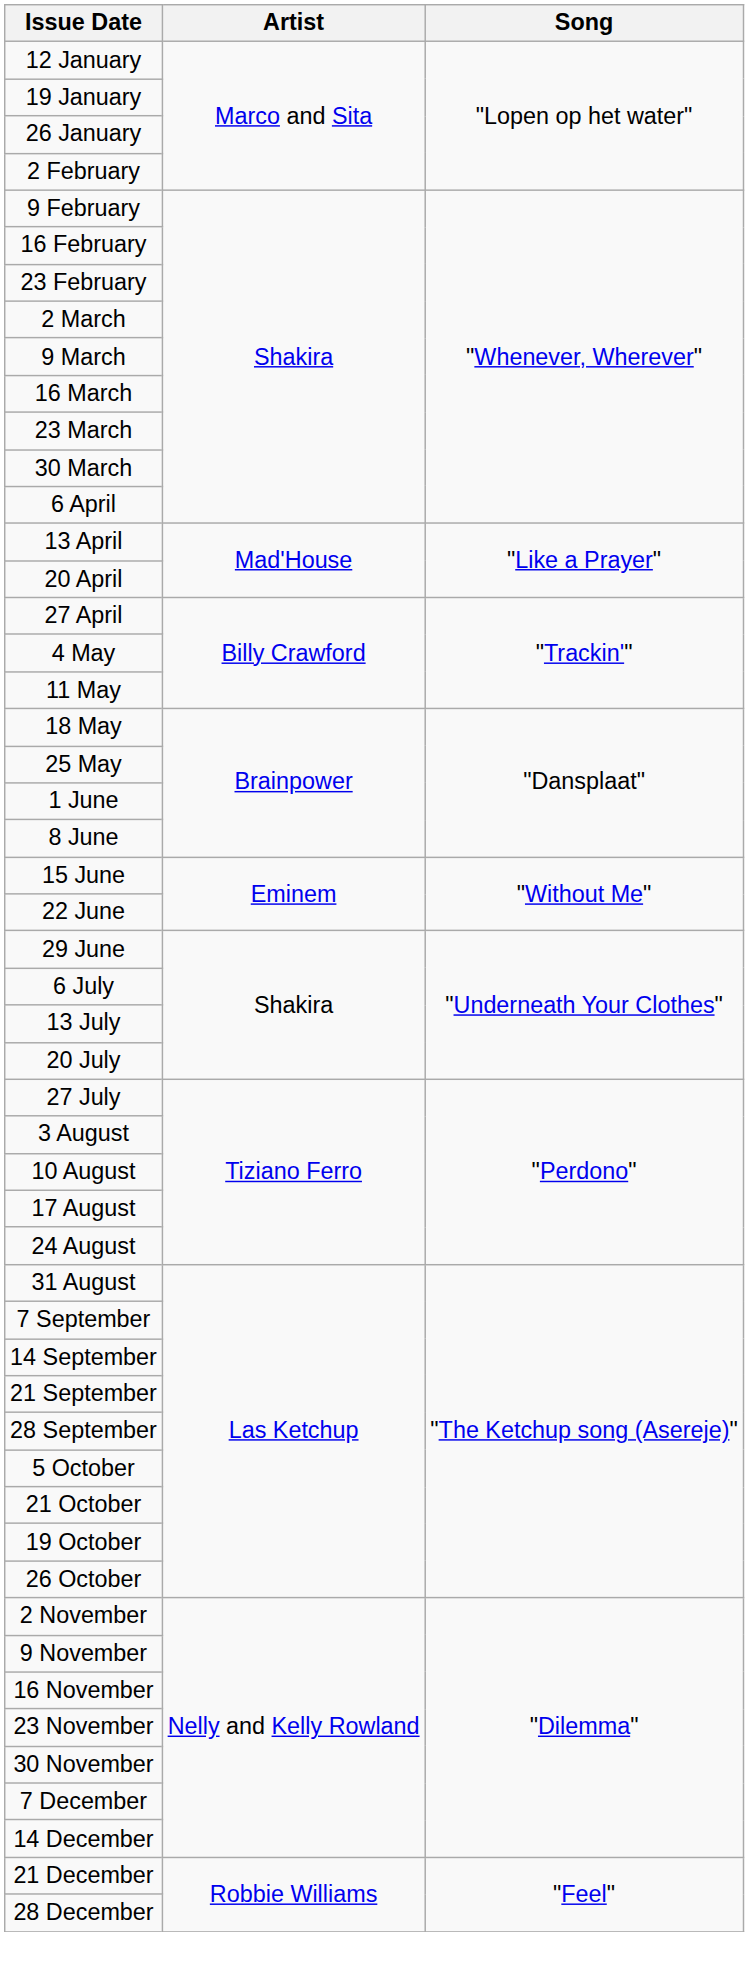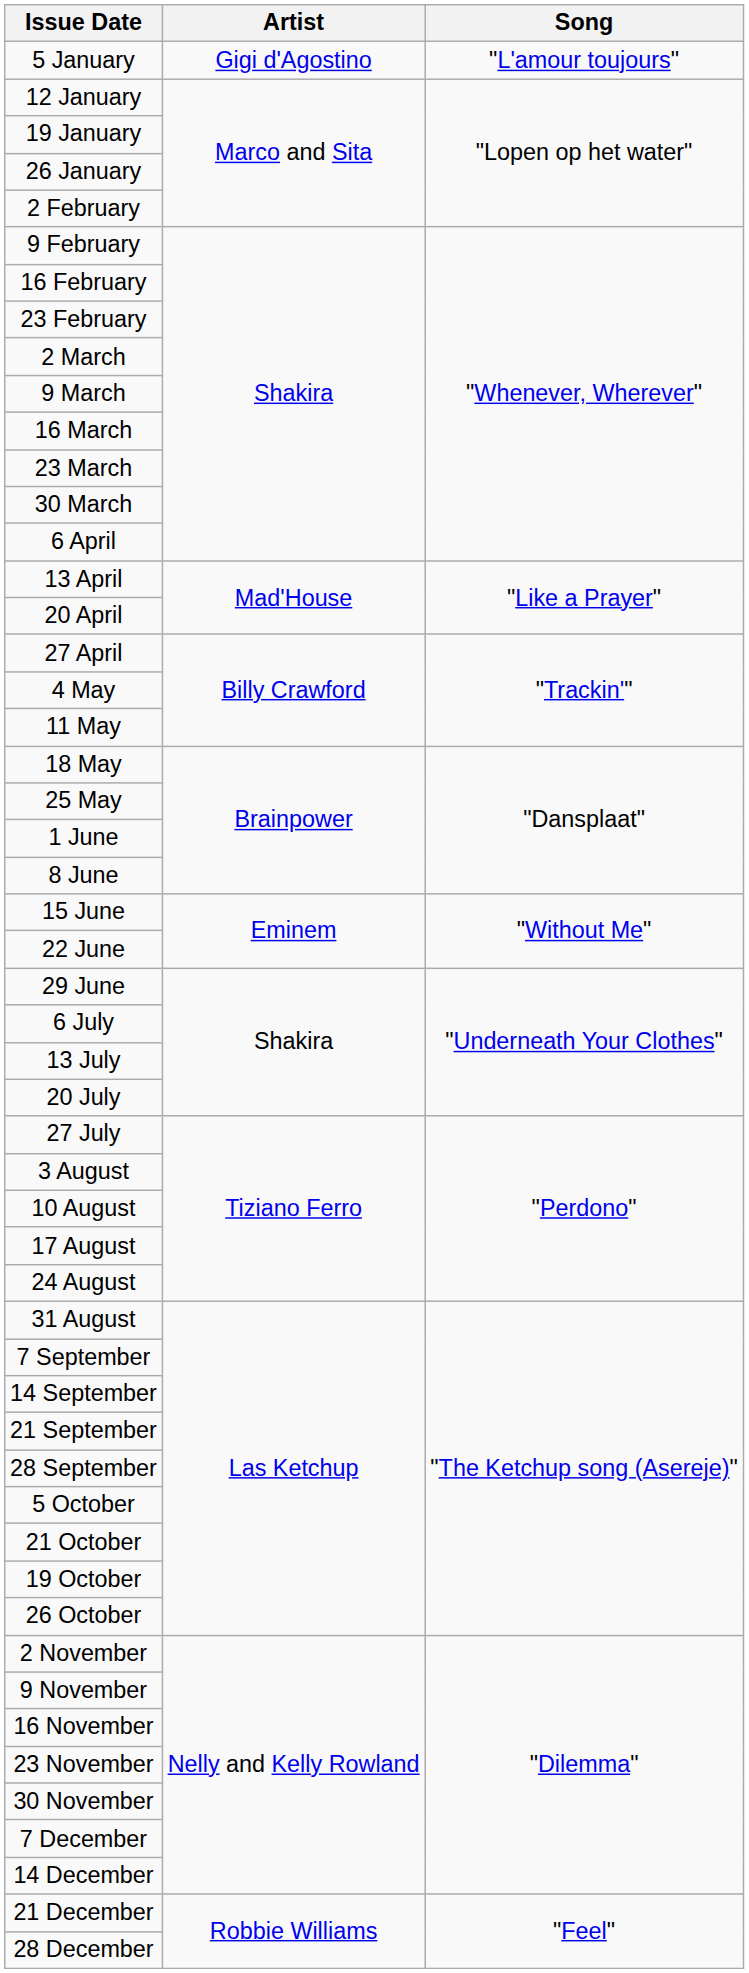 <table class="wikitable plainrowheaders" style="text-align: center">
 <tr>
 <th>Issue Date</th>
 <th>Artist</th>
 <th>Song</th>
+</tr>
+<tr>
+<td>5 January</td>
+<td><a href='#'>Gigi d'Agostino</a></td>
+<td>"<a href='#'>L'amour toujours</a>"</td>
 </tr>
 <tr>
 <td>12 January</td>
 <td rowspan="4"><a href='#'>Marco</a> and <a href='#'>Sita</a></td>
 <td rowspan="4">"Lopen op het water"</td>
 </tr>
 <tr>
 <td>19 January</td>
 </tr>
 <tr>
 <td>26 January</td>
 </tr>
 <tr>
 <td>2 February</td>
 </tr>
 <tr>
 <td>9 February</td>
 <td rowspan="9"><a href='#'>Shakira</a></td>
 <td rowspan="9">"<a href='#'>Whenever, Wherever</a>"</td>
 </tr>
 <tr>
 <td>16 February</td>
 </tr>
 <tr>
 <td>23 February</td>
 </tr>
 <tr>
 <td>2 March</td>
 </tr>
 <tr>
 <td>9 March</td>
 </tr>
 <tr>
 <td>16 March</td>
 </tr>
 <tr>
 <td>23 March</td>
 </tr>
 <tr>
 <td>30 March</td>
 </tr>
 <tr>
 <td>6 April</td>
 </tr>
 <tr>
 <td>13 April</td>
 <td rowspan="2"><a href='#'>Mad'House</a></td>
 <td rowspan="2">"<a href='#'>Like a Prayer</a>"</td>
 </tr>
 <tr>
 <td>20 April</td>
 </tr>
 <tr>
 <td>27 April</td>
 <td rowspan="3"><a href='#'>Billy Crawford</a></td>
 <td rowspan="3">"<a href='#'>Trackin'</a>"</td>
 </tr>
 <tr>
 <td>4 May</td>
 </tr>
 <tr>
 <td>11 May</td>
 </tr>
 <tr>
 <td>18 May</td>
 <td rowspan="4"><a href='#'>Brainpower</a></td>
 <td rowspan="4">"Dansplaat"</td>
 </tr>
 <tr>
 <td>25 May</td>
 </tr>
 <tr>
 <td>1 June</td>
 </tr>
 <tr>
 <td>8 June</td>
 </tr>
 <tr>
 <td>15 June</td>
 <td rowspan="2"><a href='#'>Eminem</a></td>
 <td rowspan="2">"<a href='#'>Without Me</a>"</td>
 </tr>
 <tr>
 <td>22 June</td>
 </tr>
 <tr>
 <td>29 June</td>
 <td rowspan="4">Shakira</td>
 <td rowspan="4">"<a href='#'>Underneath Your Clothes</a>"</td>
 </tr>
 <tr>
 <td>6 July</td>
 </tr>
 <tr>
 <td>13 July</td>
 </tr>
 <tr>
 <td>20 July</td>
 </tr>
 <tr>
 <td>27 July</td>
 <td rowspan="5"><a href='#'>Tiziano Ferro</a></td>
 <td rowspan="5">"<a href='#'>Perdono</a>"</td>
 </tr>
 <tr>
 <td>3 August</td>
 </tr>
 <tr>
 <td>10 August</td>
 </tr>
 <tr>
 <td>17 August</td>
 </tr>
 <tr>
 <td>24 August</td>
 </tr>
 <tr>
 <td>31 August</td>
 <td rowspan="9"><a href='#'>Las Ketchup</a></td>
 <td rowspan="9">"<a href='#'>The Ketchup song (Asereje)</a>"</td>
 </tr>
 <tr>
 <td>7 September</td>
 </tr>
 <tr>
 <td>14 September</td>
 </tr>
 <tr>
 <td>21 September</td>
 </tr>
 <tr>
 <td>28 September</td>
 </tr>
 <tr>
 <td>5 October</td>
 </tr>
 <tr>
 <td>21 October</td>
 </tr>
 <tr>
 <td>19 October</td>
 </tr>
 <tr>
 <td>26 October</td>
 </tr>
 <tr>
 <td>2 November</td>
 <td rowspan="7"><a href='#'>Nelly</a> and <a href='#'>Kelly Rowland</a></td>
 <td rowspan="7">"<a href='#'>Dilemma</a>"</td>
 </tr>
 <tr>
 <td>9 November</td>
 </tr>
 <tr>
 <td>16 November</td>
 </tr>
 <tr>
 <td>23 November</td>
 </tr>
 <tr>
 <td>30 November</td>
 </tr>
 <tr>
 <td>7 December</td>
 </tr>
 <tr>
 <td>14 December</td>
 </tr>
 <tr>
 <td>21 December</td>
 <td rowspan="2"><a href='#'>Robbie Williams</a></td>
 <td rowspan="2">"<a href='#'>Feel</a>"</td>
 </tr>
 <tr>
 <td>28 December</td>
 </tr>
 </table>
